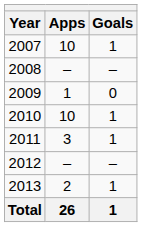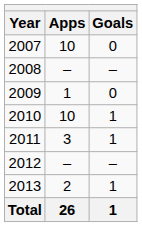 <table class="wikitable" style="text-align:center">
 <tr>
 <th colspan=3></th>
 </tr>
 <tr>
 <th>Year</th>
 <th>Apps</th>
 <th>Goals</th>
 </tr>
 <tr>
 <td>2007</td>
 <td>10</td>
-<td>1</td>
+<td>0</td>
 </tr>
 <tr>
 <td>2008</td>
 <td>–</td>
 <td>–</td>
 </tr>
 <tr>
 <td>2009</td>
 <td>1</td>
 <td>0</td>
 </tr>
 <tr>
 <td>2010</td>
 <td>10</td>
 <td>1</td>
 </tr>
 <tr>
 <td>2011</td>
 <td>3</td>
 <td>1</td>
 </tr>
 <tr>
 <td>2012</td>
 <td>–</td>
 <td>–</td>
 </tr>
 <tr>
 <td>2013</td>
 <td>2</td>
 <td>1</td>
 </tr>
 <tr>
 <th>Total</th>
 <th>26</th>
 <th>1</th>
 </tr>
 </table>
